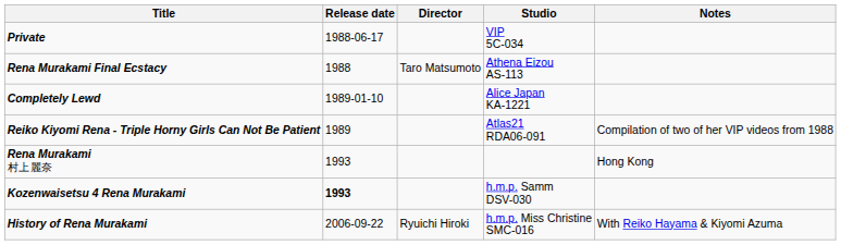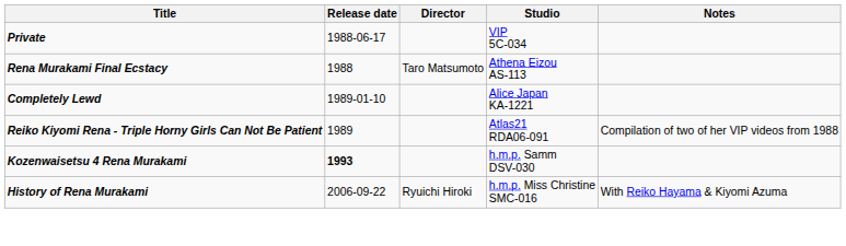 <table class="wikitable">
 <tr>
 <th>Title</th>
 <th>Release date</th>
 <th>Director</th>
 <th>Studio</th>
 <th>Notes</th>
 </tr>
 <tr>
 <td><strong><em>Private</em></strong><br></td>
 <td>1988-06-17</td>
 <td></td>
 <td><a href='#'>VIP</a><br>5C-034</td>
 <td></td>
 </tr>
 <tr>
 <td><strong><em>Rena Murakami Final Ecstacy</em></strong><br></td>
 <td>1988</td>
 <td>Taro Matsumoto</td>
 <td><a href='#'>Athena Eizou</a><br>AS-113</td>
 <td></td>
 </tr>
 <tr>
 <td><strong><em>Completely Lewd</em></strong><br></td>
 <td>1989-01-10</td>
 <td></td>
 <td><a href='#'>Alice Japan</a><br>KA-1221</td>
 <td></td>
 </tr>
 <tr>
 <td><strong><em>Reiko Kiyomi Rena - Triple Horny Girls Can Not Be Patient</em></strong><br></td>
 <td>1989</td>
 <td></td>
 <td><a href='#'>Atlas21</a><br>RDA06-091</td>
 <td>Compilation of two of her VIP videos from 1988</td>
 </tr>
 <tr>
-<td><strong><em>Rena Murakami</em></strong><br>村上麗奈</td>
-<td>1993</td>
-<td></td>
-<td></td>
-<td>Hong Kong</td>
-</tr>
-<tr>
 <td><strong><em>Kozenwaisetsu 4 Rena Murakami</em></strong><br></td>
 <td><strong>1993</strong></td>
 <td></td>
 <td><a href='#'>h.m.p.</a> Samm<br>DSV-030</td>
 <td></td>
 </tr>
 <tr>
 <td><strong><em>History of Rena Murakami</em></strong> <br></td>
 <td>2006-09-22</td>
 <td>Ryuichi Hiroki</td>
 <td><a href='#'>h.m.p.</a> Miss Christine<br>SMC-016</td>
 <td>With <a href='#'>Reiko Hayama</a> & Kiyomi Azuma</td>
 </tr>
 </table>
